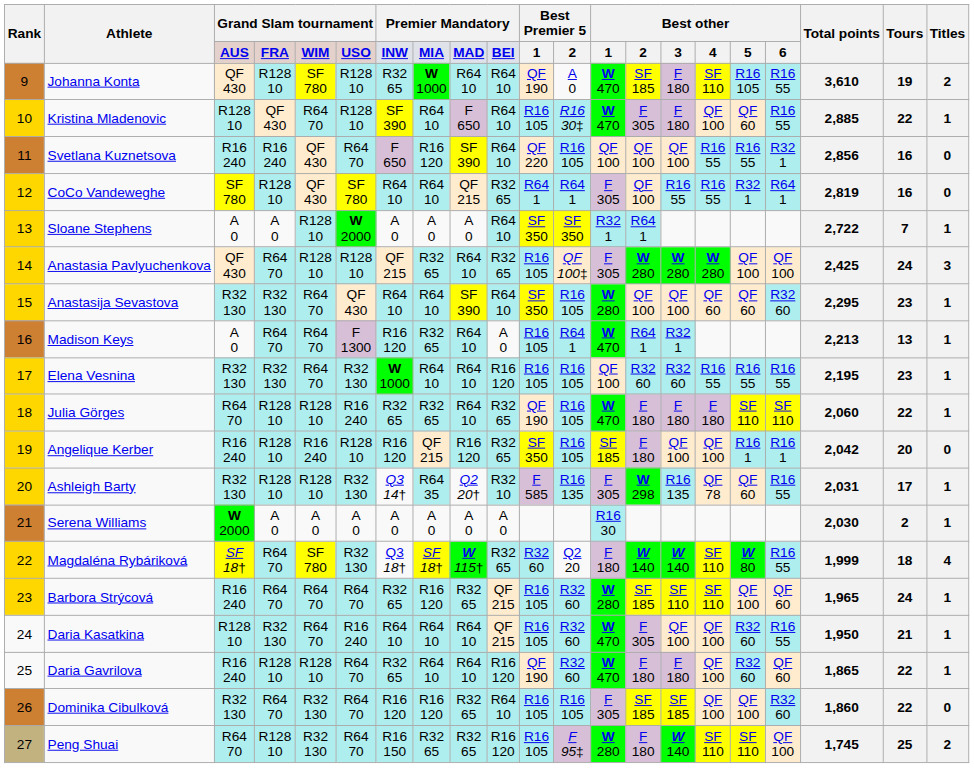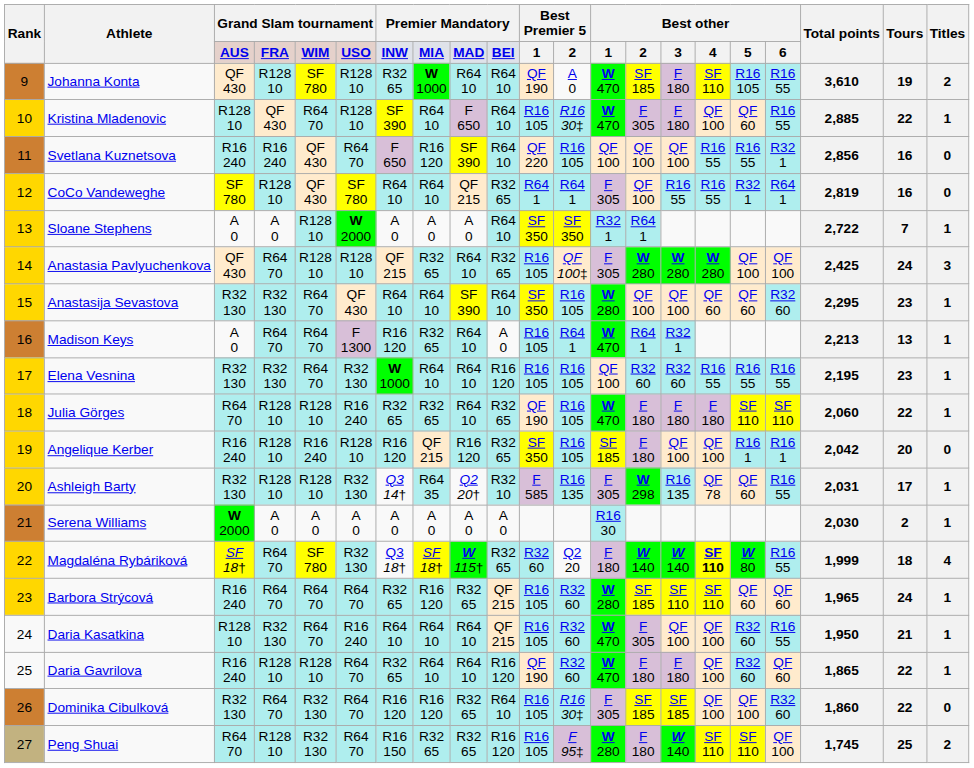 <table class=wikitable style=font-size:90%;text-align:center>
 <tr>
 <th rowspan=2>Rank</th>
 <th rowspan=2>Athlete</th>
 <th colspan=4>Grand Slam tournament</th>
 <th colspan=4>Premier Mandatory</th>
 <th colspan=2>Best Premier 5</th>
 <th colspan="6">Best other</th>
 <th rowspan=2>Total points</th>
 <th rowspan=2>Tours</th>
 <th rowspan=2>Titles</th>
 </tr>
 <tr>
 <td style="background:#e5d1cb;"><strong><a href='#'>AUS</a></strong></td>
 <td style="background:#e5d1cb;"><strong><a href='#'>FRA</a></strong></td>
 <td style="background:#e5d1cb;"><strong><a href='#'>WIM</a></strong></td>
 <td style="background:#e5d1cb;"><strong><a href='#'>USO</a></strong></td>
 <td style="background:#dfe2e9;"><strong><a href='#'>INW</a></strong></td>
 <td style="background:#dfe2e9;"><strong><a href='#'>MIA</a></strong></td>
 <td style="background:#dfe2e9;"><strong><a href='#'>MAD</a></strong></td>
 <td style="background:#dfe2e9;"><strong><a href='#'>BEI</a></strong></td>
 <th width=30>1</th>
 <th width=30>2</th>
 <th width=30>1</th>
 <th width=30>2</th>
 <th width=30>3</th>
 <th width=30>4</th>
 <th width=30>5</th>
 <th width=30>6</th>
 </tr>
 <tr>
 <td style="background:#cd7f32;">9</td>
 <td align=left> <a href='#'>Johanna Konta</a></td>
 <td style="background:#ffebcd;">QF<br>430</td>
 <td bgcolor=afeeee>R128<br>10</td>
 <td style="background:yellow;">SF<br>780</td>
 <td bgcolor=afeeee>R128<br>10</td>
 <td bgcolor=afeeee>R32<br>65</td>
 <td bgcolor=lime><strong>W</strong><br>1000</td>
 <td bgcolor=afeeee>R64<br>10</td>
 <td bgcolor=afeeee>R64<br>10</td>
 <td bgcolor=ffebcd><a href='#'>QF</a><br>190</td>
 <td bgcolor=><a href='#'>A</a><br>0</td>
 <td bgcolor=lime><a href='#'><strong>W</strong></a><br>470</td>
 <td style="background:yellow;"><a href='#'>SF</a><br>185</td>
 <td style="background:thistle;"><a href='#'>F</a><br>180</td>
 <td style="background:yellow;"><a href='#'>SF</a><br>110</td>
 <td bgcolor=afeeee><a href='#'>R16</a><br>105</td>
 <td bgcolor=afeeee><a href='#'>R16</a><br>55</td>
 <th>3,610</th>
 <th>19</th>
 <th>2</th>
 </tr>
 <tr>
 <td bgcolor=gold>10</td>
 <td align=left> <a href='#'>Kristina Mladenovic</a></td>
 <td bgcolor=afeeee>R128<br>10</td>
 <td bgcolor=ffebcd>QF<br>430</td>
 <td bgcolor=afeeee>R64<br>70</td>
 <td bgcolor=afeeee>R128<br>10</td>
 <td style="background:yellow;">SF<br>390</td>
 <td bgcolor=afeeee>R64<br>10</td>
 <td style="background:thistle;">F<br>650</td>
 <td bgcolor=afeeee>R64<br>10</td>
 <td bgcolor=afeeee><a href='#'>R16</a><br>105</td>
 <td bgcolor=afeeee><em><a href='#'>R16</a></em><br><em>30</em>‡</td>
 <td bgcolor=lime><strong><a href='#'>W</a></strong><br>470</td>
 <td style="background:thistle;"><a href='#'>F</a><br>305</td>
 <td style="background:thistle;"><a href='#'>F</a><br>180</td>
 <td bgcolor=ffebcd><a href='#'>QF</a><br>100</td>
 <td bgcolor=ffebcd><a href='#'>QF</a><br>60</td>
 <td bgcolor=afeeee><a href='#'>R16</a><br>55</td>
 <th>2,885</th>
 <th>22</th>
 <th>1</th>
 </tr>
 <tr>
 <td style="background:#cd7f32;">11</td>
 <td align=left> <a href='#'>Svetlana Kuznetsova</a></td>
 <td style="background:#afeeee;">R16<br>240</td>
 <td bgcolor=afeeee>R16<br>240</td>
 <td bgcolor=ffebcd>QF<br>430</td>
 <td bgcolor=afeeee>R64<br>70</td>
 <td style="background:thistle;">F<br>650</td>
 <td bgcolor=afeeee>R16<br>120</td>
 <td style="background:yellow;">SF<br>390</td>
 <td bgcolor=afeeee>R64<br>10</td>
 <td bgcolor=ffebcd><a href='#'>QF</a><br>220</td>
 <td bgcolor=afeeee><a href='#'>R16</a><br>105</td>
 <td style="background:#ffebcd;"><a href='#'>QF</a><br>100</td>
 <td style="background:#ffebcd;"><a href='#'>QF</a><br>100</td>
 <td bgcolor=ffebcd><a href='#'>QF</a><br>100</td>
 <td style="background:#afeeee;"><a href='#'>R16</a><br>55</td>
 <td bgcolor=afeeee><a href='#'>R16</a><br>55</td>
 <td bgcolor=afeeee><a href='#'>R32</a><br>1</td>
 <th>2,856</th>
 <th>16</th>
 <th>0</th>
 </tr>
 <tr>
 <td bgcolor=gold>12</td>
 <td align=left> <a href='#'>CoCo Vandeweghe</a></td>
 <td style="background:yellow;">SF<br>780</td>
 <td bgcolor=afeeee>R128<br>10</td>
 <td bgcolor=ffebcd>QF<br>430</td>
 <td style="background:yellow;">SF<br>780</td>
 <td bgcolor=afeeee>R64<br>10</td>
 <td bgcolor=afeeee>R64<br>10</td>
 <td bgcolor=ffebcd>QF<br>215</td>
 <td bgcolor=afeeee>R32<br>65</td>
 <td bgcolor=afeeee><a href='#'>R64</a><br>1</td>
 <td bgcolor=afeeee><a href='#'>R64</a><br>1</td>
 <td style="background:thistle;"><a href='#'>F</a><br>305</td>
 <td bgcolor=ffebcd><a href='#'>QF</a><br>100</td>
 <td style="background:#afeeee;"><a href='#'>R16</a><br>55</td>
 <td bgcolor=afeeee><a href='#'>R16</a><br>55</td>
 <td bgcolor=afeeee><a href='#'>R32</a><br>1</td>
 <td bgcolor=afeeee><a href='#'>R64</a><br>1</td>
 <th>2,819</th>
 <th>16</th>
 <th>0</th>
 </tr>
 <tr>
 <td bgcolor=gold>13</td>
 <td align=left> <a href='#'>Sloane Stephens</a></td>
 <td>A<br>0</td>
 <td>A<br>0</td>
 <td bgcolor=afeeee>R128<br>10</td>
 <td bgcolor=lime><strong>W</strong><br>2000</td>
 <td>A<br>0</td>
 <td>A<br>0</td>
 <td>A<br>0</td>
 <td bgcolor=afeeee>R64<br>10</td>
 <td style="background:yellow;"><a href='#'>SF</a><br>350</td>
 <td style="background:yellow;"><a href='#'>SF</a><br>350</td>
 <td bgcolor=afeeee><a href='#'>R32</a><br>1</td>
 <td bgcolor=afeeee><a href='#'>R64</a><br>1</td>
 <td></td>
 <td></td>
 <td></td>
 <td></td>
 <th>2,722</th>
 <th>7</th>
 <th>1</th>
 </tr>
 <tr>
 <td bgcolor=gold>14</td>
 <td align=left> <a href='#'>Anastasia Pavlyuchenkova</a></td>
 <td style="background:#ffebcd;">QF<br>430</td>
 <td bgcolor=afeeee>R64<br>70</td>
 <td bgcolor=afeeee>R128<br>10</td>
 <td bgcolor=afeeee>R128<br>10</td>
 <td bgcolor=ffebcd>QF<br>215</td>
 <td bgcolor=afeeee>R32<br>65</td>
 <td bgcolor=afeeee>R64<br>10</td>
 <td bgcolor=afeeee>R32<br>65</td>
 <td bgcolor=afeeee><a href='#'>R16</a><br>105</td>
 <td bgcolor=ffebcd><em><a href='#'>QF</a></em><br><em>100</em>‡</td>
 <td style="background:thistle;"><a href='#'>F</a><br>305</td>
 <td bgcolor=lime><strong><a href='#'>W</a></strong><br>280</td>
 <td bgcolor=lime><strong><a href='#'>W</a></strong><br>280</td>
 <td bgcolor=lime><strong><a href='#'>W</a></strong><br>280</td>
 <td style="background:#ffebcd;"><a href='#'>QF</a><br>100</td>
 <td bgcolor=ffebcd><a href='#'>QF</a><br>100</td>
 <th>2,425</th>
 <th>24</th>
 <th>3</th>
 </tr>
 <tr>
 <td bgcolor=gold>15</td>
 <td align=left> <a href='#'>Anastasija Sevastova</a></td>
 <td style="background:#afeeee;">R32<br>130</td>
 <td bgcolor=afeeee>R32<br>130</td>
 <td bgcolor=afeeee>R64<br>70</td>
 <td bgcolor=ffebcd>QF<br>430</td>
 <td bgcolor=afeeee>R64<br>10</td>
 <td bgcolor=afeeee>R64<br>10</td>
 <td style="background:yellow;">SF<br>390</td>
 <td bgcolor=afeeee>R64<br>10</td>
 <td style="background:yellow;"><a href='#'>SF</a><br>350</td>
 <td bgcolor=afeeee><a href='#'>R16</a><br>105</td>
 <td bgcolor=lime><a href='#'><strong>W</strong></a><br>280</td>
 <td bgcolor=ffebcd><a href='#'>QF</a><br>100</td>
 <td bgcolor=ffebcd><a href='#'>QF</a><br>100</td>
 <td bgcolor=ffebcd><a href='#'>QF</a><br>60</td>
 <td bgcolor=ffebcd><a href='#'>QF</a><br>60</td>
 <td bgcolor=afeeee><a href='#'>R32</a><br>60</td>
 <th>2,295</th>
 <th>23</th>
 <th>1</th>
 </tr>
 <tr>
 <td style="background:#cd7f32;">16</td>
 <td align=left> <a href='#'>Madison Keys</a></td>
 <td>A<br>0</td>
 <td bgcolor=afeeee>R64<br>70</td>
 <td bgcolor=afeeee>R64<br>70</td>
 <td style="background:thistle;">F<br>1300</td>
 <td bgcolor=afeeee>R16<br>120</td>
 <td bgcolor=afeeee>R32<br>65</td>
 <td bgcolor=afeeee>R64<br>10</td>
 <td bgcolor=>A<br>0</td>
 <td bgcolor=afeeee><a href='#'>R16</a><br>105</td>
 <td bgcolor=afeeee><a href='#'>R64</a><br>1</td>
 <td bgcolor=lime><a href='#'><strong>W</strong></a><br>470</td>
 <td bgcolor=afeeee><a href='#'>R64</a><br>1</td>
 <td bgcolor=afeeee><a href='#'>R32</a><br>1</td>
 <td></td>
 <td></td>
 <td></td>
 <th>2,213</th>
 <th>13</th>
 <th>1</th>
 </tr>
 <tr>
 <td bgcolor=gold>17</td>
 <td align=left> <a href='#'>Elena Vesnina</a></td>
 <td style="background:#afeeee;">R32<br>130</td>
 <td bgcolor=afeeee>R32<br>130</td>
 <td bgcolor=afeeee>R64<br>70</td>
 <td bgcolor=afeeee>R32<br>130</td>
 <td bgcolor=lime><strong>W</strong><br>1000</td>
 <td bgcolor=afeeee>R64<br>10</td>
 <td bgcolor=afeeee>R64<br>10</td>
 <td bgcolor=afeeee>R16<br>120</td>
 <td bgcolor=afeeee><a href='#'>R16</a><br>105</td>
 <td bgcolor=afeeee><a href='#'>R16</a><br>105</td>
 <td bgcolor=ffebcd><a href='#'>QF</a><br>100</td>
 <td bgcolor=afeeee><a href='#'>R32</a><br>60</td>
 <td bgcolor=afeeee><a href='#'>R32</a><br>60</td>
 <td bgcolor=afeeee><a href='#'>R16</a><br>55</td>
 <td bgcolor=afeeee><a href='#'>R16</a><br>55</td>
 <td bgcolor=afeeee><a href='#'>R16</a><br>55</td>
 <th>2,195</th>
 <th>23</th>
 <th>1</th>
 </tr>
 <tr>
 <td bgcolor=gold>18</td>
 <td align=left> <a href='#'>Julia Görges</a></td>
 <td bgcolor=afeeee>R64<br>70</td>
 <td bgcolor=afeeee>R128<br>10</td>
 <td bgcolor=afeeee>R128<br>10</td>
 <td bgcolor=afeeee>R16<br>240</td>
 <td bgcolor=afeeee>R32<br>65</td>
 <td bgcolor=afeeee>R32<br>65</td>
 <td bgcolor=afeeee>R64<br>10</td>
 <td bgcolor=afeeee>R32<br>65</td>
 <td bgcolor=ffebcd><a href='#'>QF</a><br>190</td>
 <td bgcolor=afeeee><a href='#'>R16</a><br>105</td>
 <td bgcolor=lime><strong><a href='#'>W</a></strong><br>470</td>
 <td style="background:thistle;"><a href='#'>F</a><br>180</td>
 <td style="background:thistle;"><a href='#'>F</a><br>180</td>
 <td style="background:thistle;"><a href='#'>F</a><br>180</td>
 <td style="background:yellow;"><a href='#'>SF</a><br>110</td>
 <td style="background:yellow;"><a href='#'>SF</a><br>110</td>
 <th>2,060</th>
 <th>22</th>
 <th>1</th>
 </tr>
 <tr>
 <td bgcolor=gold>19</td>
 <td align=left> <a href='#'>Angelique Kerber</a></td>
 <td style="background:#afeeee;">R16<br>240</td>
 <td bgcolor=afeeee>R128<br>10</td>
 <td bgcolor=afeeee>R16<br>240</td>
 <td bgcolor=afeeee>R128<br>10</td>
 <td bgcolor=afeeee>R16<br>120</td>
 <td bgcolor=ffebcd>QF<br>215</td>
 <td bgcolor=afeeee>R16<br>120</td>
 <td bgcolor=afeeee>R32<br>65</td>
 <td style="background:yellow;"><a href='#'>SF</a><br>350</td>
 <td bgcolor=afeeee><a href='#'>R16</a><br>105</td>
 <td style="background:yellow;"><a href='#'>SF</a><br>185</td>
 <td style="background:thistle;"><a href='#'>F</a><br>180</td>
 <td bgcolor=ffebcd><a href='#'>QF</a><br>100</td>
 <td bgcolor=ffebcd><a href='#'>QF</a><br>100</td>
 <td bgcolor=afeeee><a href='#'>R16</a><br>1</td>
 <td bgcolor=afeeee><a href='#'>R16</a><br>1</td>
 <th>2,042</th>
 <th>20</th>
 <th>0</th>
 </tr>
 <tr>
 <td bgcolor=gold>20</td>
 <td align=left> <a href='#'>Ashleigh Barty</a></td>
 <td bgcolor=afeeee>R32<br>130</td>
 <td bgcolor=afeeee>R128<br>10</td>
 <td bgcolor=afeeee>R128<br>10</td>
 <td bgcolor=afeeee>R32<br>130</td>
 <td><em><a href='#'>Q3</a></em><br><em>14</em>†</td>
 <td bgcolor=afeeee>R64<br>35</td>
 <td><em><a href='#'>Q2</a></em><br><em>20</em>†</td>
 <td bgcolor=afeeee>R32<br>10</td>
 <td style="background:thistle;"><a href='#'>F</a><br>585</td>
 <td bgcolor=afeeee><a href='#'>R16</a><br>135</td>
 <td style="background:thistle;"><a href='#'>F</a><br>305</td>
 <td bgcolor=lime><a href='#'><strong>W</strong></a><br>298</td>
 <td bgcolor=afeeee><a href='#'>R16</a><br>135</td>
 <td bgcolor=ffebcd><a href='#'>QF</a><br>78</td>
 <td bgcolor=ffebcd><a href='#'>QF</a><br>60</td>
 <td bgcolor=afeeee><a href='#'>R16</a><br>55</td>
 <th>2,031</th>
 <th>17</th>
 <th>1</th>
 </tr>
 <tr>
 <td style="background:#cd7f32;">21</td>
 <td align=left> <a href='#'>Serena Williams</a></td>
 <td bgcolor=lime><strong>W</strong><br>2000</td>
 <td>A<br>0</td>
 <td>A<br>0</td>
 <td>A<br>0</td>
 <td>A<br>0</td>
 <td>A<br>0</td>
 <td>A<br>0</td>
 <td>A<br>0</td>
 <td></td>
 <td></td>
 <td style="background:#afeeee;"><a href='#'>R16</a><br>30</td>
 <td></td>
 <td></td>
 <td></td>
 <td></td>
 <td></td>
 <th>2,030</th>
 <th>2</th>
 <th>1</th>
 </tr>
 <tr>
 <td bgcolor=gold>22</td>
 <td align=left> <a href='#'>Magdaléna Rybáriková</a></td>
 <td style="background:yellow;"><em><a href='#'>SF</a></em><br><em>18</em>†</td>
 <td bgcolor=afeeee>R64<br>70</td>
 <td style="background:yellow;">SF<br>780</td>
 <td bgcolor=afeeee>R32<br>130</td>
 <td><a href='#'>Q3</a><br><em>18</em>†</td>
 <td style="background:yellow;"><em><a href='#'>SF</a></em><br><em>18</em>†</td>
 <td bgcolor=lime><strong><em><a href='#'>W</a></em></strong><br><em>115</em>†</td>
 <td bgcolor=afeeee>R32<br>65</td>
 <td bgcolor=afeeee><a href='#'>R32</a><br>60</td>
 <td><a href='#'>Q2</a><br>20</td>
 <td style="background:thistle;"><a href='#'>F</a><br>180</td>
 <td bgcolor=lime><strong><em><a href='#'>W</a></em></strong><br>140</td>
 <td bgcolor=lime><strong><em><a href='#'>W</a></em></strong><br>140</td>
-<td style="background:yellow;"><a href='#'>SF</a><br>110</td>
+<td style="background:yellow;"><strong><a href='#'>SF</a><br>110</strong></td>
 <td bgcolor=lime><strong><em><a href='#'>W</a></em></strong><br>80</td>
 <td bgcolor=afeeee><a href='#'>R16</a><br>55</td>
 <th>1,999</th>
 <th>18</th>
 <th>4</th>
 </tr>
 <tr>
 <td bgcolor=gold>23</td>
 <td align=left> <a href='#'>Barbora Strýcová</a></td>
 <td bgcolor=afeeee>R16<br>240</td>
 <td bgcolor=afeeee>R64<br>70</td>
 <td bgcolor=afeeee>R64<br>70</td>
 <td bgcolor=afeeee>R64<br>70</td>
 <td bgcolor=afeeee>R32<br>65</td>
 <td bgcolor=afeeee>R16<br>120</td>
 <td bgcolor=afeeee>R32<br>65</td>
 <td bgcolor=ffebcd>QF<br>215</td>
 <td bgcolor=afeeee><a href='#'>R16</a><br>105</td>
 <td bgcolor=afeeee><a href='#'>R32</a><br>60</td>
 <td bgcolor=lime><strong><a href='#'>W</a></strong><br>280</td>
 <td style="background:yellow;"><a href='#'>SF</a><br>185</td>
 <td style="background:yellow;"><a href='#'>SF</a><br>110</td>
 <td style="background:yellow;"><a href='#'>SF</a><br>110</td>
-<td bgcolor=ffebcd><a href='#'>QF</a><br>100</td>
+<td bgcolor=ffebcd><a href='#'>QF</a><br>60</td>
 <td bgcolor=ffebcd><a href='#'>QF</a><br>60</td>
 <th>1,965</th>
 <th>24</th>
 <th>1</th>
 </tr>
 <tr>
 <td>24</td>
 <td align=left> <a href='#'>Daria Kasatkina</a></td>
 <td bgcolor=afeeee>R128<br>10</td>
 <td bgcolor=afeeee>R32<br>130</td>
 <td bgcolor=afeeee>R64<br>70</td>
 <td bgcolor=afeeee>R16<br>240</td>
 <td bgcolor=afeeee>R64<br>10</td>
 <td bgcolor=afeeee>R64<br>10</td>
 <td bgcolor=afeeee>R64<br>10</td>
 <td bgcolor=ffebcd>QF<br>215</td>
 <td bgcolor=afeeee><a href='#'>R16</a><br>105</td>
 <td bgcolor=afeeee><a href='#'>R32</a><br>60</td>
 <td bgcolor=lime><a href='#'><strong>W</strong></a><br>470</td>
 <td style="background:thistle;"><a href='#'>F</a><br>305</td>
 <td bgcolor=ffebcd><a href='#'>QF</a><br>100</td>
 <td bgcolor=ffebcd><a href='#'>QF</a><br>100</td>
 <td bgcolor=afeeee><a href='#'>R32</a><br>60</td>
 <td bgcolor=afeeee><a href='#'>R16</a><br>55</td>
 <th>1,950</th>
 <th>21</th>
 <th>1</th>
 </tr>
 <tr>
 <td>25</td>
 <td align=left> <a href='#'>Daria Gavrilova</a></td>
 <td bgcolor=afeeee>R16<br>240</td>
 <td bgcolor=afeeee>R128<br>10</td>
 <td bgcolor=afeeee>R128<br>10</td>
 <td bgcolor=afeeee>R64<br>70</td>
 <td bgcolor=afeeee>R32<br>65</td>
 <td bgcolor=afeeee>R64<br>10</td>
 <td bgcolor=afeeee>R64<br>10</td>
 <td bgcolor=afeeee>R16<br>120</td>
 <td bgcolor=ffebcd><a href='#'>QF</a><br>190</td>
 <td bgcolor=afeeee><a href='#'>R32</a><br>60</td>
 <td bgcolor=lime><a href='#'><strong>W</strong></a><br>470</td>
 <td style="background:thistle;"><a href='#'>F</a><br>180</td>
 <td style="background:thistle;"><a href='#'>F</a><br>180</td>
 <td bgcolor=ffebcd><a href='#'>QF</a><br>100</td>
 <td bgcolor=afeeee><a href='#'>R32</a><br>60</td>
 <td bgcolor=ffebcd><a href='#'>QF</a><br>60</td>
 <th>1,865</th>
 <th>22</th>
 <th>1</th>
 </tr>
 <tr>
 <td style="background:#cd7f32;">26</td>
 <td align=left> <a href='#'>Dominika Cibulková</a></td>
 <td bgcolor=afeeee>R32<br>130</td>
 <td bgcolor=afeeee>R64<br>70</td>
 <td bgcolor=afeeee>R32<br>130</td>
 <td bgcolor=afeeee>R64<br>70</td>
 <td bgcolor=afeeee>R16<br>120</td>
 <td bgcolor=afeeee>R16<br>120</td>
 <td bgcolor=afeeee>R32<br>65</td>
 <td bgcolor=afeeee>R64<br>10</td>
 <td bgcolor=afeeee><a href='#'>R16</a><br>105</td>
-<td bgcolor=afeeee><a href='#'>R16</a><br>105</td>
+<td bgcolor=afeeee><em><a href='#'>R16</a></em><br><em>30</em>‡</td>
 <td style="background:thistle;"><a href='#'>F</a><br>305</td>
 <td style="background:yellow;"><a href='#'>SF</a><br>185</td>
 <td style="background:yellow;"><a href='#'>SF</a><br>185</td>
 <td bgcolor=ffebcd><a href='#'>QF</a><br>100</td>
 <td bgcolor=ffebcd><a href='#'>QF</a><br>100</td>
 <td bgcolor=afeeee><a href='#'>R32</a><br>60</td>
 <th>1,860</th>
 <th>22</th>
 <th>0</th>
 </tr>
 <tr>
 <td style="background:#c2b280;">27</td>
 <td align=left> <a href='#'>Peng Shuai</a></td>
 <td bgcolor=afeeee>R64<br>70</td>
 <td bgcolor=afeeee>R128<br>10</td>
 <td bgcolor=afeeee>R32<br>130</td>
 <td bgcolor=afeeee>R64<br>70</td>
 <td bgcolor=afeeee>R16<br>150</td>
 <td bgcolor=afeeee>R32<br>65</td>
 <td bgcolor=afeeee>R32<br>65</td>
 <td bgcolor=afeeee>R16<br>120</td>
 <td bgcolor=afeeee><a href='#'>R16</a><br>105</td>
 <td style="background:thistle;"><em><a href='#'>F</a></em><br><em>95</em>‡</td>
 <td bgcolor=lime><a href='#'><strong>W</strong></a><br>280</td>
 <td style="background:thistle;"><a href='#'>F</a><br>180</td>
 <td bgcolor=lime><em><a href='#'><strong>W</strong></a></em><br>140</td>
 <td style="background:yellow;"><a href='#'>SF</a><br>110</td>
 <td style="background:yellow;"><a href='#'>SF</a><br>110</td>
 <td bgcolor=ffebcd><a href='#'>QF</a><br>100</td>
 <th>1,745</th>
 <th>25</th>
 <th>2</th>
 </tr>
 </table>
